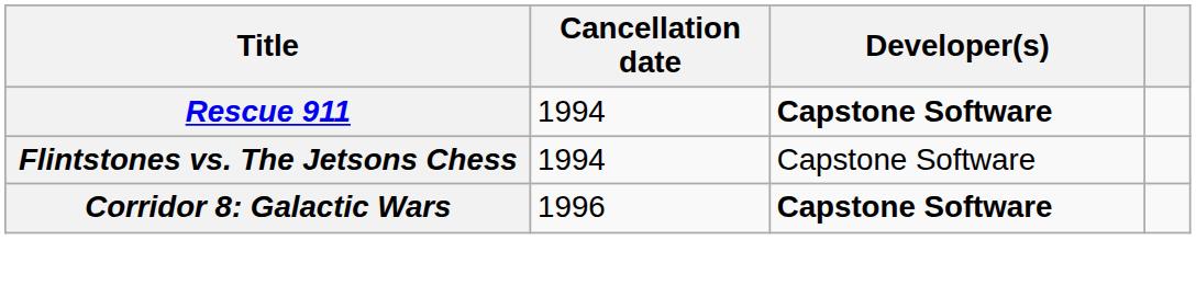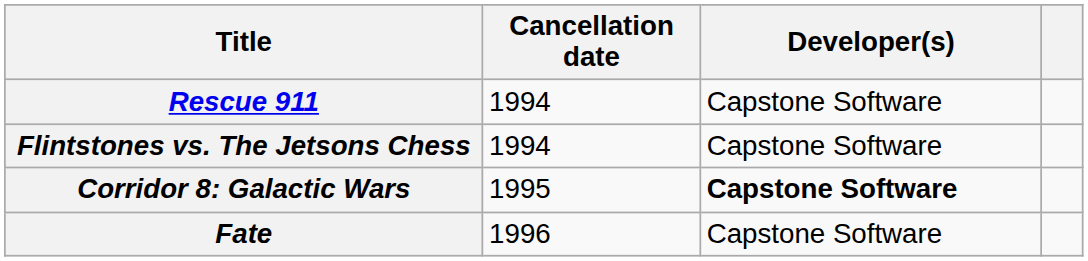 <table class="wikitable sortable plainrowheaders" style="width: 100%">
 <tr>
 <th style="width:35%" scope="col">Title</th>
 <th style="width:14%" scope="col">Cancellation date</th>
 <th style="width:25%" scope="col">Developer(s)</th>
 <th style="width:3%" scope="col" class="unsortable"></th>
 </tr>
 <tr>
 <th scope="row" style="text-align:center;"><em><a href='#'>Rescue 911</a></em></th>
 <td>1994</td>
-<td><strong>Capstone Software</strong></td>
+<td>Capstone Software</td>
 <td></td>
 </tr>
 <tr>
 <th scope="row" style="text-align:center;"><em>Flintstones vs. The Jetsons Chess</em></th>
 <td>1994</td>
 <td>Capstone Software</td>
 <td></td>
 </tr>
 <tr>
 <th scope="row" style="text-align:center;"><em>Corridor 8: Galactic Wars</em></th>
-<td>1996</td>
+<td>1995</td>
 <td><strong>Capstone Software</strong></td>
 <td></td>
 </tr>
+<tr>
+<th scope="row" style="text-align:center;"><em>Fate</em></th>
+<td>1996</td>
+<td>Capstone Software</td>
+<td></td>
+</tr>
 </table>
